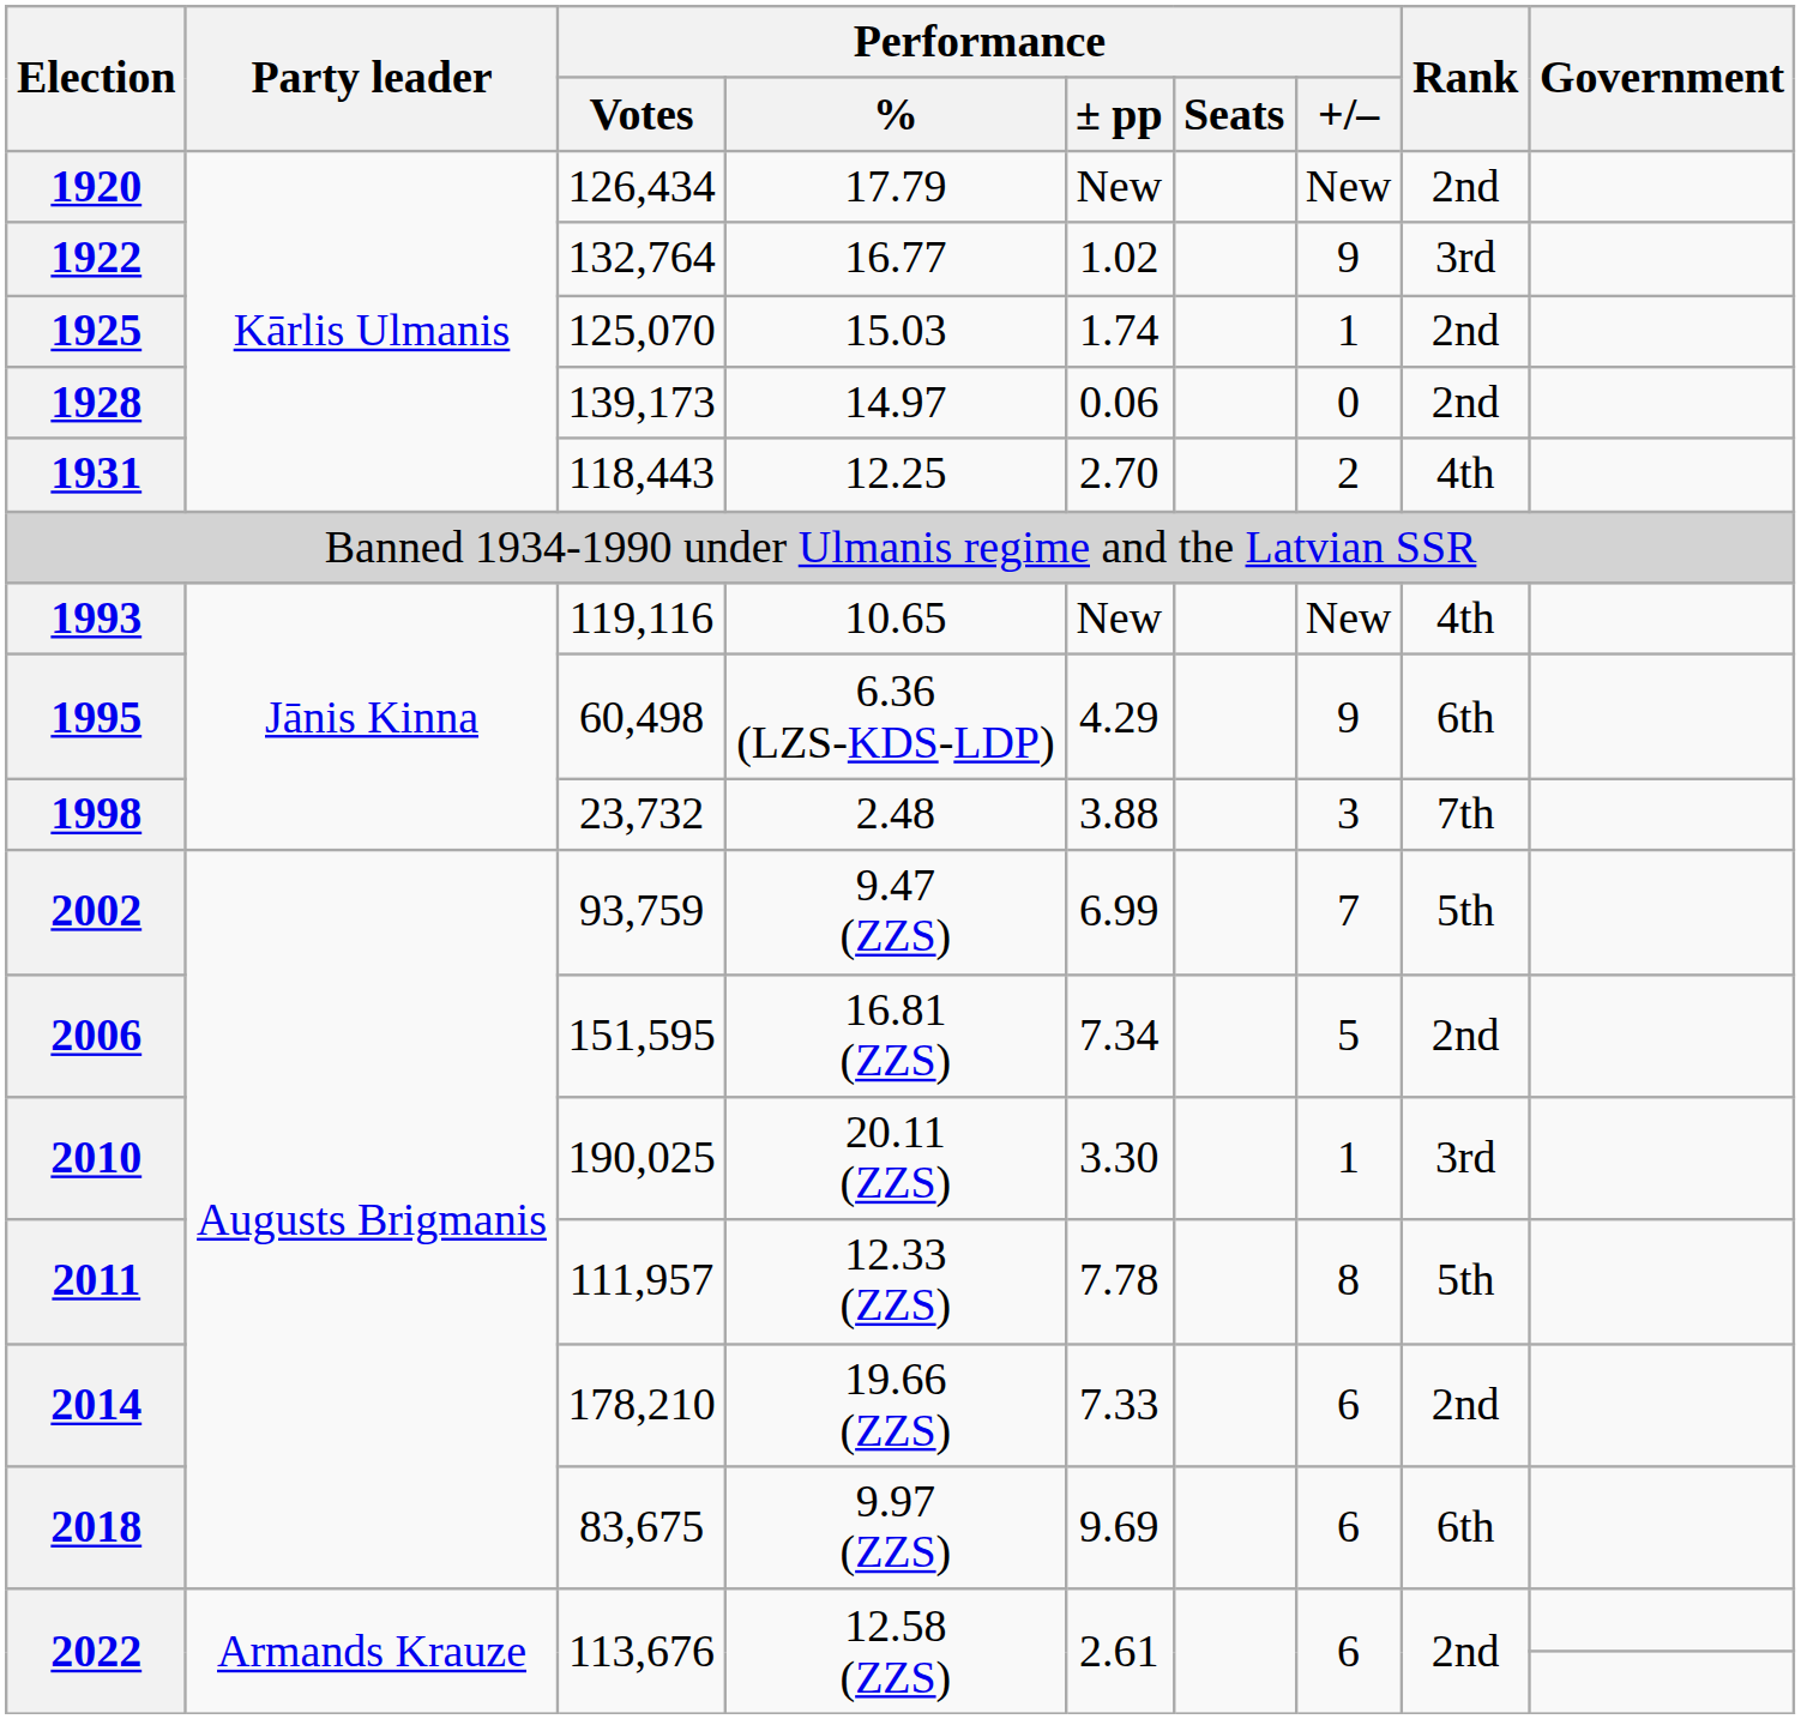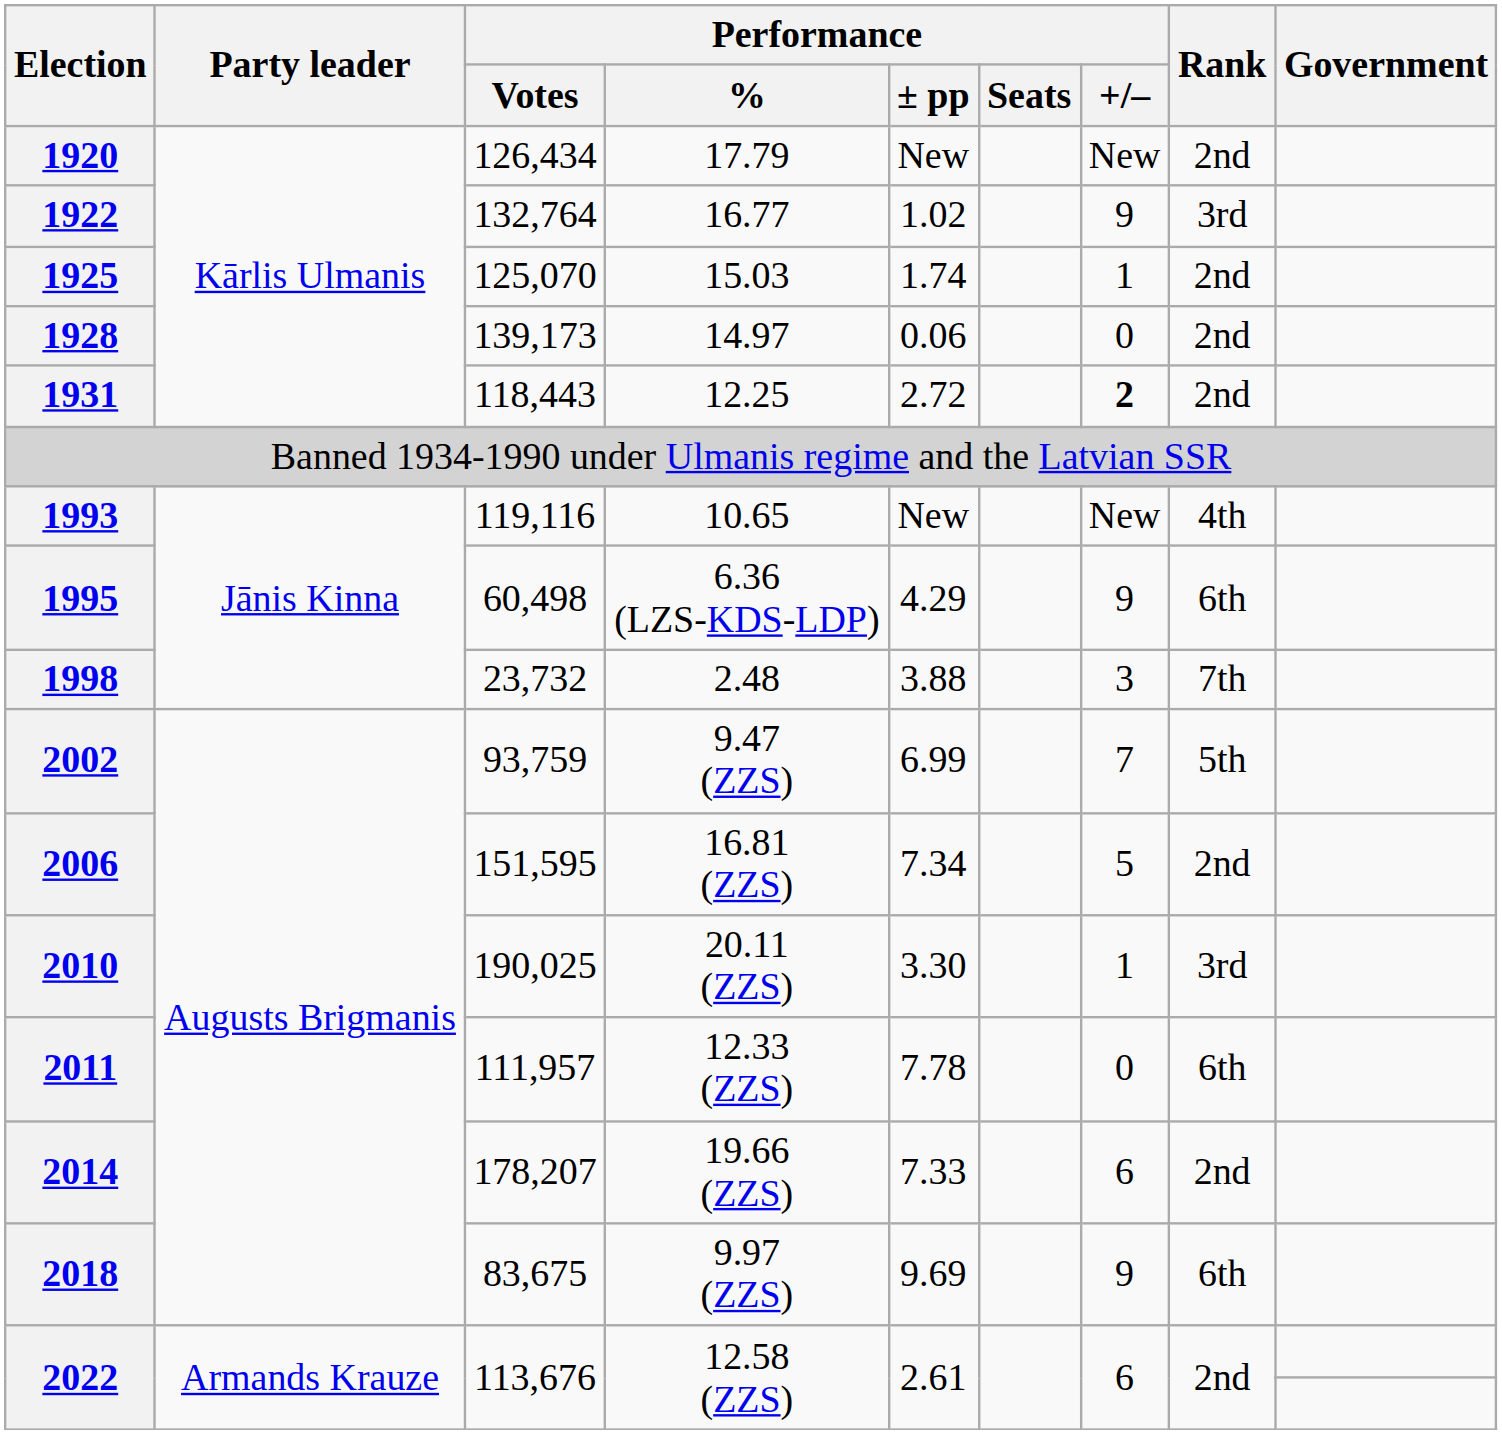 <table class=wikitable style=text-align:center>
 <tr>
 <th rowspan="2"><strong>Election</strong></th>
 <th rowspan="2">Party leader</th>
 <th colspan="5" scope="col">Performance</th>
 <th rowspan="2">Rank</th>
 <th rowspan="2">Government</th>
 </tr>
 <tr>
 <th><strong>Votes</strong></th>
 <th><strong>%</strong></th>
 <th><strong>± pp</strong></th>
 <th><strong>Seats</strong></th>
 <th><strong>+/–</strong></th>
 </tr>
 <tr>
 <th><a href='#'>1920</a></th>
 <td rowspan=5><a href='#'>Kārlis Ulmanis</a></td>
 <td>126,434</td>
 <td>17.79</td>
 <td>New</td>
 <td></td>
 <td>New</td>
 <td>2nd</td>
 <td></td>
 </tr>
 <tr>
 <th><a href='#'>1922</a></th>
 <td>132,764</td>
 <td>16.77</td>
 <td> 1.02</td>
 <td></td>
 <td> 9</td>
 <td> 3rd</td>
 <td></td>
 </tr>
 <tr>
 <th><a href='#'>1925</a></th>
 <td>125,070</td>
 <td>15.03</td>
 <td> 1.74</td>
 <td></td>
 <td> 1</td>
 <td> 2nd</td>
 <td></td>
 </tr>
 <tr>
 <th><a href='#'>1928</a></th>
 <td>139,173</td>
 <td>14.97</td>
 <td> 0.06</td>
 <td></td>
 <td> 0</td>
 <td> 2nd</td>
 <td></td>
 </tr>
 <tr>
 <th><a href='#'>1931</a></th>
 <td>118,443</td>
 <td>12.25</td>
-<td> 2.70</td>
+<td> 2.72</td>
 <td></td>
-<td> 2</td>
-<td>4th</td>
+<td><strong> 2</strong></td>
+<td> 2nd</td>
 <td></td>
 </tr>
 <tr>
 <td colspan=9 bgcolor="lightgrey" align=center>Banned 1934-1990 under <a href='#'>Ulmanis regime</a> and the <a href='#'>Latvian SSR</a></td>
 </tr>
 <tr>
 <th><a href='#'>1993</a></th>
 <td rowspan=3><a href='#'>Jānis Kinna</a></td>
 <td>119,116</td>
 <td>10.65</td>
 <td>New</td>
 <td></td>
 <td>New</td>
 <td>4th</td>
 <td></td>
 </tr>
 <tr>
 <th><a href='#'>1995</a></th>
 <td>60,498</td>
 <td>6.36<br>(LZS-<a href='#'>KDS</a>-<a href='#'>LDP</a>)</td>
 <td> 4.29</td>
 <td></td>
 <td> 9</td>
 <td> 6th</td>
 <td></td>
 </tr>
 <tr>
 <th><a href='#'>1998</a></th>
 <td>23,732</td>
 <td>2.48</td>
 <td> 3.88</td>
 <td></td>
 <td> 3</td>
 <td> 7th</td>
 <td></td>
 </tr>
 <tr>
 <th><a href='#'>2002</a></th>
 <td rowspan=6><a href='#'>Augusts Brigmanis</a></td>
 <td>93,759</td>
 <td>9.47<br>(<a href='#'>ZZS</a>)</td>
 <td> 6.99</td>
 <td></td>
 <td> 7</td>
 <td> 5th</td>
 <td></td>
 </tr>
 <tr>
 <th><a href='#'>2006</a></th>
 <td>151,595</td>
 <td>16.81<br>(<a href='#'>ZZS</a>)</td>
 <td> 7.34</td>
 <td></td>
 <td> 5</td>
 <td> 2nd</td>
 <td></td>
 </tr>
 <tr>
 <th><a href='#'>2010</a></th>
 <td>190,025</td>
 <td>20.11<br>(<a href='#'>ZZS</a>)</td>
 <td> 3.30</td>
 <td></td>
 <td> 1</td>
 <td> 3rd</td>
 <td></td>
 </tr>
 <tr>
 <th><a href='#'>2011</a></th>
 <td>111,957</td>
 <td>12.33<br>(<a href='#'>ZZS</a>)</td>
 <td> 7.78</td>
 <td></td>
-<td> 8</td>
-<td> 5th</td>
+<td> 0</td>
+<td> 6th</td>
 <td></td>
 </tr>
 <tr>
 <th><a href='#'>2014</a></th>
-<td>178,210</td>
+<td>178,207</td>
 <td>19.66<br>(<a href='#'>ZZS</a>)</td>
 <td> 7.33</td>
 <td></td>
 <td> 6</td>
 <td> 2nd</td>
 <td></td>
 </tr>
 <tr>
 <th><a href='#'>2018</a></th>
 <td>83,675</td>
 <td>9.97<br>(<a href='#'>ZZS</a>)</td>
 <td> 9.69</td>
 <td></td>
-<td> 6</td>
+<td> 9</td>
 <td> 6th</td>
 <td></td>
 </tr>
 <tr>
 <th rowspan="2"><a href='#'>2022</a></th>
 <td rowspan="2"><a href='#'>Armands Krauze</a></td>
 <td rowspan="2">113,676</td>
 <td rowspan="2">12.58<br>(<a href='#'>ZZS</a>)</td>
 <td rowspan="2"> 2.61</td>
 <td rowspan="2"></td>
 <td rowspan="2"> 6</td>
 <td rowspan="2"> 2nd</td>
 <td></td>
 </tr>
 <tr>
 <td></td>
 </tr>
 </table>
